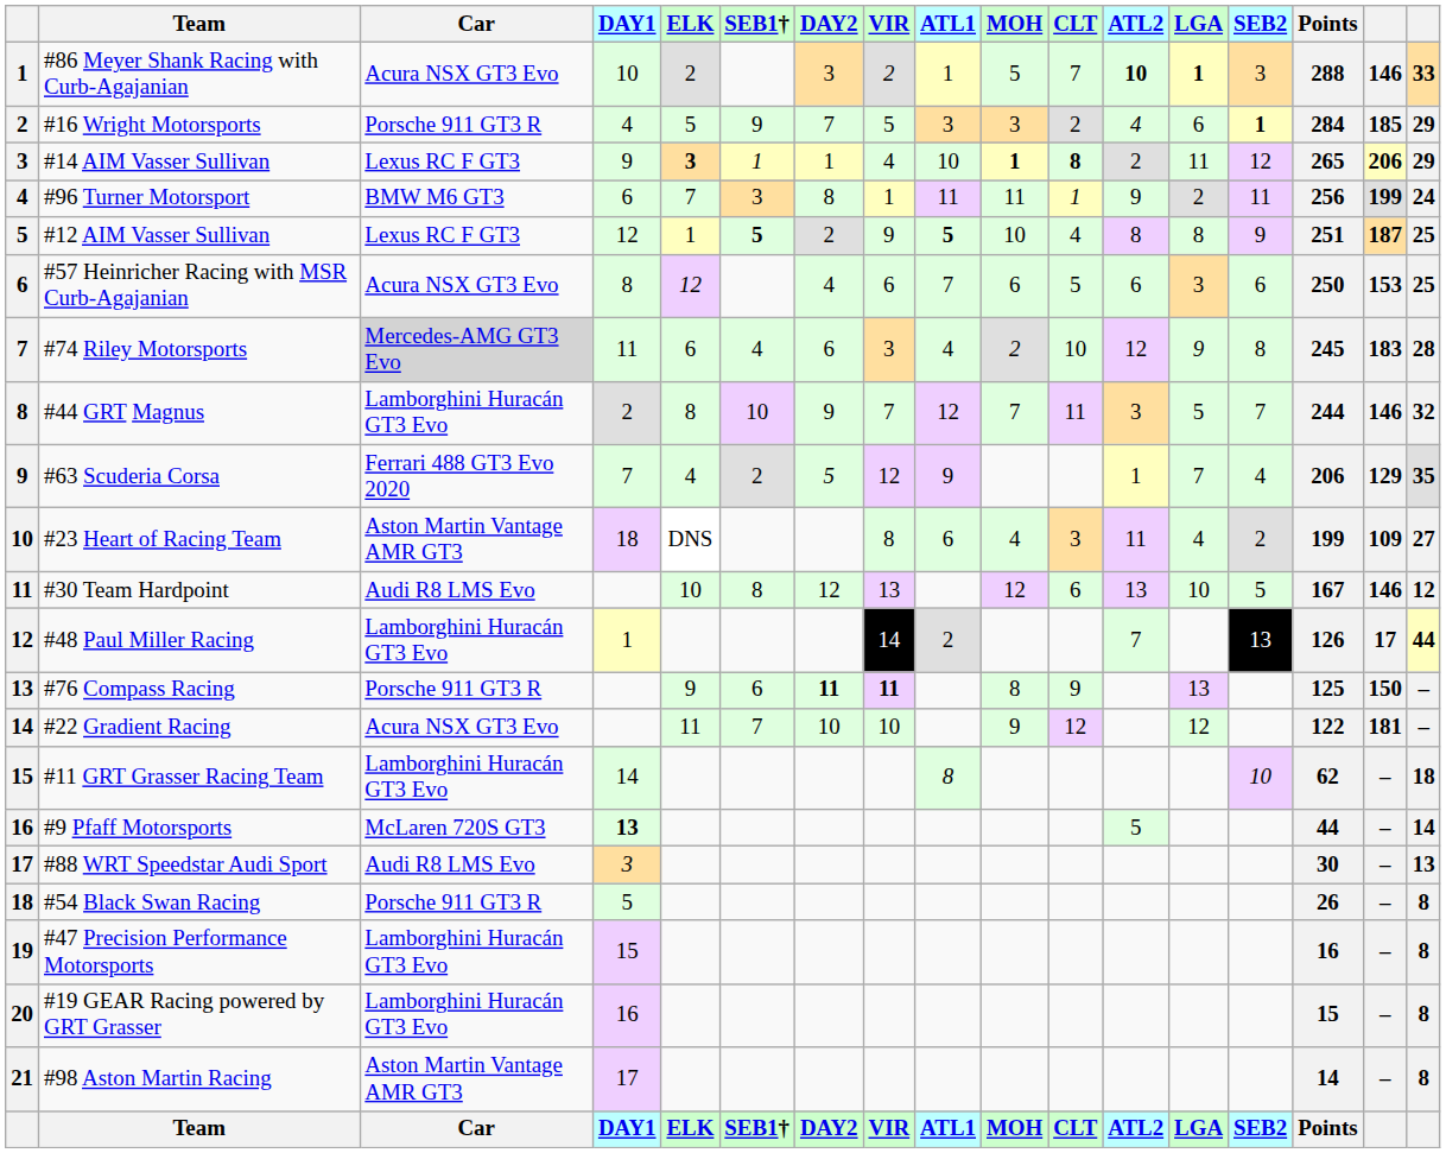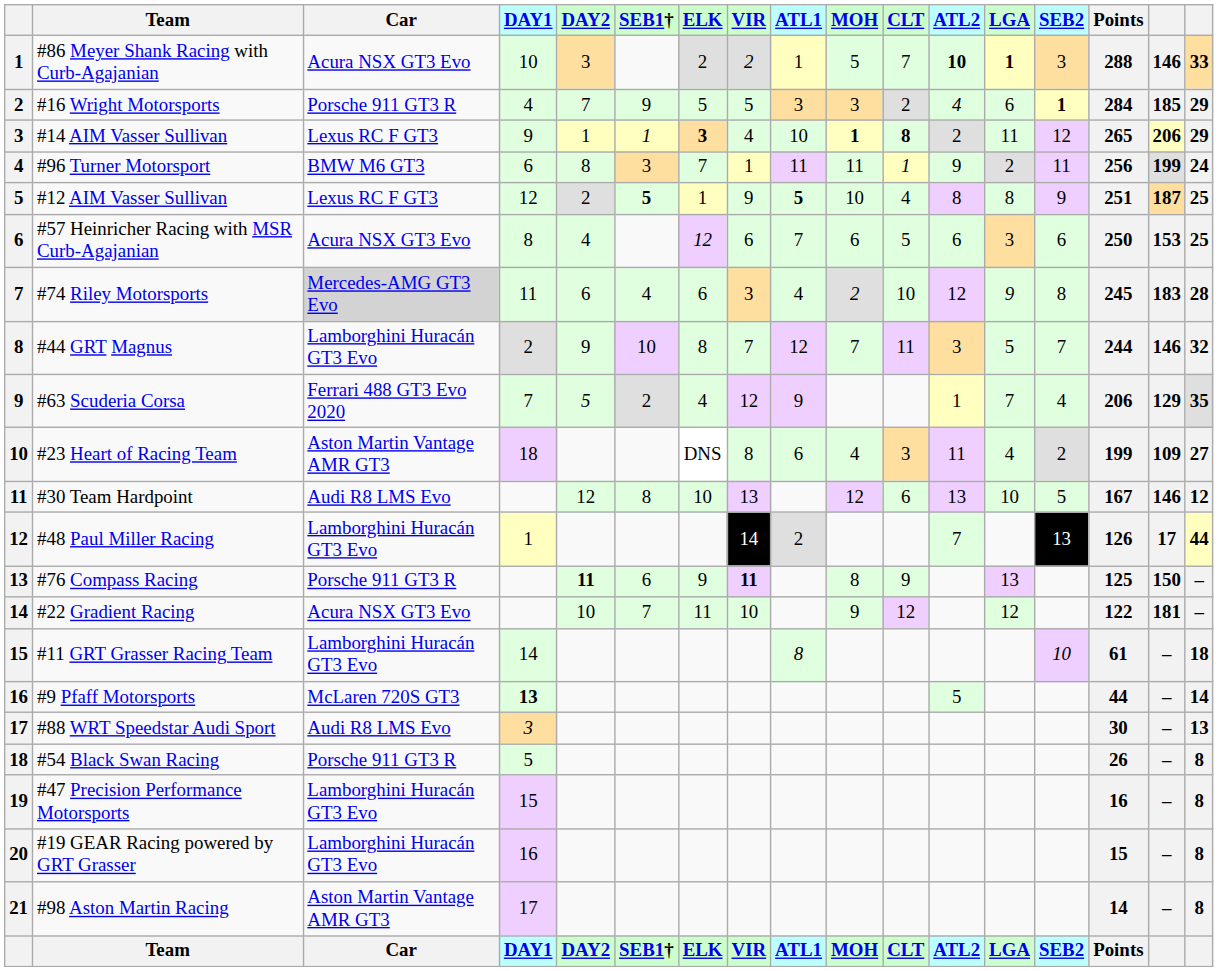 <table class="wikitable" style="font-size:85%; text-align:center">
 <tr style="background:#f9f9f9; vertical-align:top;">
 <th valign=middle></th>
 <th valign=middle>Team</th>
 <th valign=middle>Car</th>
 <th style="background:#bbffff;"><a href='#'>DAY1</a></th>
+<th style="background:#ccffcc;"><a href='#'>DAY2</a></th>
+<th style="background:#ccffcc;"><a href='#'>SEB1</a>†</th>
 <th style="background:#ccffcc;"><a href='#'>ELK</a></th>
-<th style="background:#ccffcc;"><a href='#'>SEB1</a>†</th>
-<th style="background:#ccffcc;"><a href='#'>DAY2</a></th>
 <th style="background:#ccffcc;"><a href='#'>VIR</a></th>
 <th style="background:#bbffff;"><a href='#'>ATL1</a></th>
 <th style="background:#ccffcc;"><a href='#'>MOH</a></th>
 <th style="background:#ccffcc;"><a href='#'>CLT</a></th>
 <th style="background:#bbffff;"><a href='#'>ATL2</a></th>
 <th style="background:#ccffcc;"><a href='#'>LGA</a></th>
 <th style="background:#bbffff;"><a href='#'>SEB2</a></th>
 <th valign=middle>Points</th>
 <th valign=middle></th>
 <th valign=middle></th>
 </tr>
 <tr>
 <th>1</th>
 <td align=left>#86 <a href='#'>Meyer Shank Racing</a> with <a href='#'>Curb-Agajanian</a></td>
 <td align=left><a href='#'>Acura NSX GT3 Evo</a></td>
 <td style="background:#dfffdf;">10</td>
+<td style="background:#ffdf9f;">3</td>
+<td></td>
 <td style="background:#dfdfdf;">2</td>
-<td></td>
-<td style="background:#ffdf9f;">3</td>
 <td style="background:#dfdfdf;"><em>2</em></td>
 <td style="background:#ffffbf;">1</td>
 <td style="background:#dfffdf;">5</td>
 <td style="background:#dfffdf;">7</td>
 <td style="background:#dfffdf;"><strong>10</strong></td>
 <td style="background:#ffffbf;"><strong>1</strong></td>
 <td style="background:#ffdf9f;">3</td>
 <th>288</th>
 <th>146</th>
 <th style="background:#ffdf9f;">33</th>
 </tr>
 <tr>
 <th>2</th>
 <td align=left>#16 <a href='#'>Wright Motorsports</a></td>
 <td align=left><a href='#'>Porsche 911 GT3 R</a></td>
 <td style="background:#dfffdf;">4</td>
+<td style="background:#dfffdf;">7</td>
+<td style="background:#dfffdf;">9</td>
 <td style="background:#dfffdf;">5</td>
-<td style="background:#dfffdf;">9</td>
-<td style="background:#dfffdf;">7</td>
 <td style="background:#dfffdf;">5</td>
 <td style="background:#ffdf9f;">3</td>
 <td style="background:#ffdf9f;">3</td>
 <td style="background:#dfdfdf;">2</td>
 <td style="background:#dfffdf;"><em>4</em></td>
 <td style="background:#dfffdf;">6</td>
 <td style="background:#ffffbf;"><strong>1</strong></td>
 <th>284</th>
 <th>185</th>
 <th>29</th>
 </tr>
 <tr>
 <th>3</th>
 <td align=left>#14 <a href='#'>AIM Vasser Sullivan</a></td>
 <td align=left><a href='#'>Lexus RC F GT3</a></td>
 <td style="background:#dfffdf;">9</td>
+<td style="background:#ffffbf;">1</td>
+<td style="background:#ffffbf;"><em>1</em></td>
 <td style="background:#ffdf9f;"><strong>3</strong></td>
-<td style="background:#ffffbf;"><em>1</em></td>
-<td style="background:#ffffbf;">1</td>
 <td style="background:#dfffdf;">4</td>
 <td style="background:#dfffdf;">10</td>
 <td style="background:#ffffbf;"><strong>1</strong></td>
 <td style="background:#dfffdf;"><strong>8</strong></td>
 <td style="background:#dfdfdf;">2</td>
 <td style="background:#dfffdf;">11</td>
 <td style="background:#efcfff;">12</td>
 <th>265</th>
 <th style="background:#ffffbf;">206</th>
 <th>29</th>
 </tr>
 <tr>
 <th>4</th>
 <td align=left>#96 <a href='#'>Turner Motorsport</a></td>
 <td align=left><a href='#'>BMW M6 GT3</a></td>
 <td style="background:#dfffdf;">6</td>
+<td style="background:#dfffdf;">8</td>
+<td style="background:#ffdf9f;">3</td>
 <td style="background:#dfffdf;">7</td>
-<td style="background:#ffdf9f;">3</td>
-<td style="background:#dfffdf;">8</td>
 <td style="background:#ffffbf;">1</td>
 <td style="background:#efcfff;">11</td>
 <td style="background:#dfffdf;">11</td>
 <td style="background:#ffffbf;"><em>1</em></td>
 <td style="background:#dfffdf;">9</td>
 <td style="background:#dfdfdf;">2</td>
 <td style="background:#efcfff;">11</td>
 <th>256</th>
 <th style="background:#dfdfdf;">199</th>
 <th>24</th>
 </tr>
 <tr>
 <th>5</th>
 <td align=left>#12 <a href='#'>AIM Vasser Sullivan</a></td>
 <td align=left><a href='#'>Lexus RC F GT3</a></td>
 <td style="background:#dfffdf;">12</td>
+<td style="background:#dfdfdf;">2</td>
+<td style="background:#dfffdf;"><strong>5</strong></td>
 <td style="background:#ffffbf;">1</td>
-<td style="background:#dfffdf;"><strong>5</strong></td>
-<td style="background:#dfdfdf;">2</td>
 <td style="background:#dfffdf;">9</td>
 <td style="background:#dfffdf;"><strong>5</strong></td>
 <td style="background:#dfffdf;">10</td>
 <td style="background:#dfffdf;">4</td>
 <td style="background:#efcfff;">8</td>
 <td style="background:#dfffdf;">8</td>
 <td style="background:#efcfff;">9</td>
 <th>251</th>
 <th style="background:#ffdf9f;">187</th>
 <th>25</th>
 </tr>
 <tr>
 <th>6</th>
 <td align=left>#57 Heinricher Racing with <a href='#'>MSR</a> <a href='#'>Curb-Agajanian</a></td>
 <td align=left><a href='#'>Acura NSX GT3 Evo</a></td>
 <td style="background:#dfffdf;">8</td>
+<td style="background:#dfffdf;">4</td>
+<td></td>
 <td style="background:#efcfff;"><em>12</em></td>
-<td></td>
-<td style="background:#dfffdf;">4</td>
 <td style="background:#dfffdf;">6</td>
 <td style="background:#dfffdf;">7</td>
 <td style="background:#dfffdf;">6</td>
 <td style="background:#dfffdf;">5</td>
 <td style="background:#dfffdf;">6</td>
 <td style="background:#ffdf9f;">3</td>
 <td style="background:#dfffdf;">6</td>
 <th>250</th>
 <th>153</th>
 <th>25</th>
 </tr>
 <tr>
 <th>7</th>
 <td align=left>#74 <a href='#'>Riley Motorsports</a></td>
 <td align=left style="background: lightgrey;"><a href='#'>Mercedes-AMG GT3 Evo</a></td>
 <td style="background:#dfffdf;">11</td>
 <td style="background:#dfffdf;">6</td>
 <td style="background:#dfffdf;">4</td>
 <td style="background:#dfffdf;">6</td>
 <td style="background:#ffdf9f;">3</td>
 <td style="background:#dfffdf;">4</td>
 <td style="background:#dfdfdf;"><em>2</em></td>
 <td style="background:#dfffdf;">10</td>
 <td style="background:#efcfff;">12</td>
 <td style="background:#dfffdf;"><em>9</em></td>
 <td style="background:#dfffdf;">8</td>
 <th>245</th>
 <th>183</th>
 <th>28</th>
 </tr>
 <tr>
 <th>8</th>
 <td align=left>#44 <a href='#'>GRT</a> <a href='#'>Magnus</a></td>
 <td align=left><a href='#'>Lamborghini Huracán GT3 Evo</a></td>
 <td style="background:#dfdfdf;">2</td>
+<td style="background:#dfffdf;">9</td>
+<td style="background:#efcfff;">10</td>
 <td style="background:#dfffdf;">8</td>
-<td style="background:#efcfff;">10</td>
-<td style="background:#dfffdf;">9</td>
 <td style="background:#dfffdf;">7</td>
 <td style="background:#efcfff;">12</td>
 <td style="background:#dfffdf;">7</td>
 <td style="background:#efcfff;">11</td>
 <td style="background:#ffdf9f;">3</td>
 <td style="background:#dfffdf;">5</td>
 <td style="background:#dfffdf;">7</td>
 <th>244</th>
 <th>146</th>
 <th>32</th>
 </tr>
 <tr>
 <th>9</th>
 <td align=left>#63 <a href='#'>Scuderia Corsa</a></td>
 <td align=left><a href='#'>Ferrari 488 GT3 Evo 2020</a></td>
 <td style="background:#dfffdf;">7</td>
+<td style="background:#dfffdf;"><em>5</em></td>
+<td style="background:#dfdfdf;">2</td>
 <td style="background:#dfffdf;">4</td>
-<td style="background:#dfdfdf;">2</td>
-<td style="background:#dfffdf;"><em>5</em></td>
 <td style="background:#efcfff;">12</td>
 <td style="background:#efcfff;">9</td>
 <td></td>
 <td></td>
 <td style="background:#ffffbf;">1</td>
 <td style="background:#dfffdf;">7</td>
 <td style="background:#dfffdf;">4</td>
 <th>206</th>
 <th>129</th>
 <th style="background:#dfdfdf;">35</th>
 </tr>
 <tr>
 <th>10</th>
 <td align=left>#23 <a href='#'>Heart of Racing Team</a></td>
 <td align=left><a href='#'>Aston Martin Vantage AMR GT3</a></td>
 <td style="background:#efcfff;">18</td>
-<td style="background:#ffffff;">DNS</td>
 <td></td>
 <td></td>
+<td style="background:#ffffff;">DNS</td>
 <td style="background:#dfffdf;">8</td>
 <td style="background:#dfffdf;">6</td>
 <td style="background:#dfffdf;">4</td>
 <td style="background:#ffdf9f;">3</td>
 <td style="background:#efcfff;">11</td>
 <td style="background:#dfffdf;">4</td>
 <td style="background:#dfdfdf;">2</td>
 <th>199</th>
 <th>109</th>
 <th>27</th>
 </tr>
 <tr>
 <th>11</th>
 <td align=left>#30 Team Hardpoint</td>
 <td align=left><a href='#'>Audi R8 LMS Evo</a></td>
 <td></td>
+<td style="background:#dfffdf;">12</td>
+<td style="background:#dfffdf;">8</td>
 <td style="background:#dfffdf;">10</td>
-<td style="background:#dfffdf;">8</td>
-<td style="background:#dfffdf;">12</td>
 <td style="background:#efcfff;">13</td>
 <td></td>
 <td style="background:#efcfff;">12</td>
 <td style="background:#dfffdf;">6</td>
 <td style="background:#efcfff;">13</td>
 <td style="background:#dfffdf;">10</td>
 <td style="background:#dfffdf;">5</td>
 <th>167</th>
 <th>146</th>
 <th>12</th>
 </tr>
 <tr>
 <th>12</th>
 <td align=left>#48 <a href='#'>Paul Miller Racing</a></td>
 <td align=left><a href='#'>Lamborghini Huracán GT3 Evo</a></td>
 <td style="background:#ffffbf;">1</td>
 <td></td>
 <td></td>
 <td></td>
 <td style="background:#000000; color:#ffffff;">14</td>
 <td style="background:#dfdfdf;">2</td>
 <td></td>
 <td></td>
 <td style="background:#dfffdf;">7</td>
 <td></td>
 <td style="background:#000000; color:#ffffff;">13</td>
 <th>126</th>
 <th>17</th>
 <th style="background:#ffffbf;">44</th>
 </tr>
 <tr>
 <th>13</th>
 <td align=left>#76 <a href='#'>Compass Racing</a></td>
 <td align=left><a href='#'>Porsche 911 GT3 R</a></td>
 <td></td>
+<td style="background:#dfffdf;"><strong>11</strong></td>
+<td style="background:#dfffdf;">6</td>
 <td style="background:#dfffdf;">9</td>
-<td style="background:#dfffdf;">6</td>
-<td style="background:#dfffdf;"><strong>11</strong></td>
 <td style="background:#efcfff;"><strong>11</strong></td>
 <td></td>
 <td style="background:#dfffdf;">8</td>
 <td style="background:#dfffdf;">9</td>
 <td></td>
 <td style="background:#efcfff;">13</td>
 <td></td>
 <th>125</th>
 <th>150</th>
 <th>–</th>
 </tr>
 <tr>
 <th>14</th>
 <td align=left>#22 <a href='#'>Gradient Racing</a></td>
 <td align=left><a href='#'>Acura NSX GT3 Evo</a></td>
 <td></td>
+<td style="background:#dfffdf;">10</td>
+<td style="background:#dfffdf;">7</td>
 <td style="background:#dfffdf;">11</td>
-<td style="background:#dfffdf;">7</td>
-<td style="background:#dfffdf;">10</td>
 <td style="background:#dfffdf;">10</td>
 <td></td>
 <td style="background:#dfffdf;">9</td>
 <td style="background:#efcfff;">12</td>
 <td></td>
 <td style="background:#dfffdf;">12</td>
 <td></td>
 <th>122</th>
 <th>181</th>
 <th>–</th>
 </tr>
 <tr>
 <th>15</th>
 <td align=left>#11 <a href='#'>GRT Grasser Racing Team</a></td>
 <td align=left><a href='#'>Lamborghini Huracán GT3 Evo</a></td>
 <td style="background:#dfffdf;">14</td>
 <td></td>
 <td></td>
 <td></td>
 <td></td>
 <td style="background:#dfffdf;"><em>8</em></td>
 <td></td>
 <td></td>
 <td></td>
 <td></td>
 <td style="background:#efcfff;"><em>10</em></td>
-<th>62</th>
+<th>61</th>
 <th>–</th>
 <th>18</th>
 </tr>
 <tr>
 <th>16</th>
 <td align=left>#9 <a href='#'>Pfaff Motorsports</a></td>
 <td align=left><a href='#'>McLaren 720S GT3</a></td>
 <td style="background:#dfffdf;"><strong>13</strong></td>
 <td></td>
 <td></td>
 <td></td>
 <td></td>
 <td></td>
 <td></td>
 <td></td>
 <td style="background:#dfffdf;">5</td>
 <td></td>
 <td></td>
 <th>44</th>
 <th>–</th>
 <th>14</th>
 </tr>
 <tr>
 <th>17</th>
 <td align=left>#88 <a href='#'>WRT Speedstar Audi Sport</a></td>
 <td align=left><a href='#'>Audi R8 LMS Evo</a></td>
 <td style="background:#ffdf9f;"><em>3</em></td>
 <td></td>
 <td></td>
 <td></td>
 <td></td>
 <td></td>
 <td></td>
 <td></td>
 <td></td>
 <td></td>
 <td></td>
 <th>30</th>
 <th>–</th>
 <th>13</th>
 </tr>
 <tr>
 <th>18</th>
 <td align=left>#54 <a href='#'>Black Swan Racing</a></td>
 <td align=left><a href='#'>Porsche 911 GT3 R</a></td>
 <td style="background:#dfffdf;">5</td>
 <td></td>
 <td></td>
 <td></td>
 <td></td>
 <td></td>
 <td></td>
 <td></td>
 <td></td>
 <td></td>
 <td></td>
 <th>26</th>
 <th>–</th>
 <th>8</th>
 </tr>
 <tr>
 <th>19</th>
 <td align=left>#47 <a href='#'>Precision Performance Motorsports</a></td>
 <td align=left><a href='#'>Lamborghini Huracán GT3 Evo</a></td>
 <td style="background:#efcfff;">15</td>
 <td></td>
 <td></td>
 <td></td>
 <td></td>
 <td></td>
 <td></td>
 <td></td>
 <td></td>
 <td></td>
 <td></td>
 <th>16</th>
 <th>–</th>
 <th>8</th>
 </tr>
 <tr>
 <th>20</th>
 <td align=left>#19 GEAR Racing powered by <a href='#'>GRT Grasser</a></td>
 <td align=left><a href='#'>Lamborghini Huracán GT3 Evo</a></td>
 <td style="background:#efcfff;">16</td>
 <td></td>
 <td></td>
 <td></td>
 <td></td>
 <td></td>
 <td></td>
 <td></td>
 <td></td>
 <td></td>
 <td></td>
 <th>15</th>
 <th>–</th>
 <th>8</th>
 </tr>
 <tr>
 <th>21</th>
 <td align=left>#98 <a href='#'>Aston Martin Racing</a></td>
 <td align=left><a href='#'>Aston Martin Vantage AMR GT3</a></td>
 <td style="background:#efcfff;">17</td>
 <td></td>
 <td></td>
 <td></td>
 <td></td>
 <td></td>
 <td></td>
 <td></td>
 <td></td>
 <td></td>
 <td></td>
 <th>14</th>
 <th>–</th>
 <th>8</th>
 </tr>
 <tr valign="top">
 <th valign=middle></th>
 <th valign=middle>Team</th>
 <th valign=middle>Car</th>
 <th style="background:#bbffff;"><a href='#'>DAY1</a></th>
+<th style="background:#ccffcc;"><a href='#'>DAY2</a></th>
+<th style="background:#ccffcc;"><a href='#'>SEB1</a>†</th>
 <th style="background:#ccffcc;"><a href='#'>ELK</a></th>
-<th style="background:#ccffcc;"><a href='#'>SEB1</a>†</th>
-<th style="background:#ccffcc;"><a href='#'>DAY2</a></th>
 <th style="background:#ccffcc;"><a href='#'>VIR</a></th>
 <th style="background:#bbffff;"><a href='#'>ATL1</a></th>
 <th style="background:#ccffcc;"><a href='#'>MOH</a></th>
 <th style="background:#ccffcc;"><a href='#'>CLT</a></th>
 <th style="background:#bbffff;"><a href='#'>ATL2</a></th>
 <th style="background:#ccffcc;"><a href='#'>LGA</a></th>
 <th style="background:#bbffff;"><a href='#'>SEB2</a></th>
 <th valign=middle>Points</th>
 <th valign=middle></th>
 <th valign=middle></th>
 </tr>
 </table>
